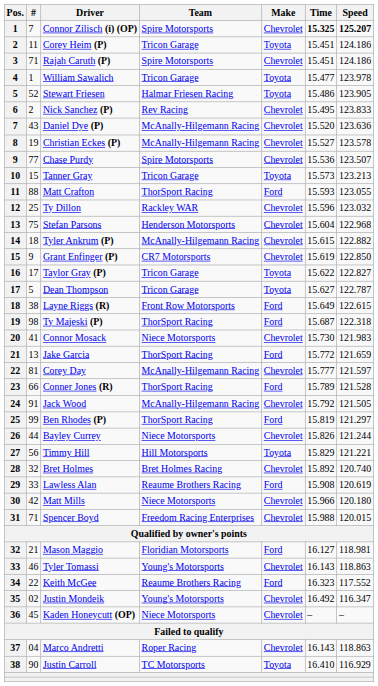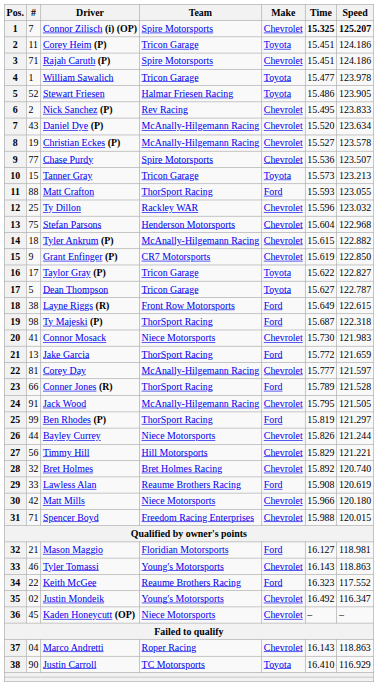 <table class="wikitable" style="font-size:95%">
 <tr>
 <th>Pos.</th>
 <th>#</th>
 <th>Driver</th>
 <th>Team</th>
 <th>Make</th>
 <th>Time</th>
 <th>Speed</th>
 </tr>
 <tr>
 <th>1</th>
 <td>7</td>
 <td><a href='#'>Connor Zilisch</a> <strong>(i)</strong> <strong>(OP)</strong></td>
 <td><a href='#'>Spire Motorsports</a></td>
 <td><a href='#'>Chevrolet</a></td>
 <td><strong>15.325</strong></td>
 <td><strong>125.207</strong></td>
 </tr>
 <tr>
 <th>2</th>
 <td>11</td>
 <td><a href='#'>Corey Heim</a> <strong>(P)</strong></td>
 <td><a href='#'>Tricon Garage</a></td>
 <td><a href='#'>Toyota</a></td>
 <td>15.451</td>
 <td>124.186</td>
 </tr>
 <tr>
 <th>3</th>
 <td>71</td>
 <td><a href='#'>Rajah Caruth</a> <strong>(P)</strong></td>
 <td><a href='#'>Spire Motorsports</a></td>
 <td><a href='#'>Chevrolet</a></td>
 <td>15.451</td>
 <td>124.186</td>
 </tr>
 <tr>
 <th>4</th>
 <td>1</td>
 <td><a href='#'>William Sawalich</a></td>
 <td><a href='#'>Tricon Garage</a></td>
 <td><a href='#'>Toyota</a></td>
 <td>15.477</td>
 <td>123.978</td>
 </tr>
 <tr>
 <th>5</th>
 <td>52</td>
 <td><a href='#'>Stewart Friesen</a></td>
 <td><a href='#'>Halmar Friesen Racing</a></td>
 <td><a href='#'>Toyota</a></td>
 <td>15.486</td>
 <td>123.905</td>
 </tr>
 <tr>
 <th>6</th>
 <td>2</td>
 <td><a href='#'>Nick Sanchez</a> <strong>(P)</strong></td>
 <td><a href='#'>Rev Racing</a></td>
 <td><a href='#'>Chevrolet</a></td>
 <td>15.495</td>
 <td>123.833</td>
 </tr>
 <tr>
 <th>7</th>
 <td>43</td>
 <td><a href='#'>Daniel Dye</a> <strong>(P)</strong></td>
 <td><a href='#'>McAnally-Hilgemann Racing</a></td>
 <td><a href='#'>Chevrolet</a></td>
 <td>15.520</td>
-<td>123.636</td>
+<td>123.634</td>
 </tr>
 <tr>
 <th>8</th>
 <td>19</td>
 <td><a href='#'>Christian Eckes</a> <strong>(P)</strong></td>
 <td><a href='#'>McAnally-Hilgemann Racing</a></td>
 <td><a href='#'>Chevrolet</a></td>
 <td>15.527</td>
 <td>123.578</td>
 </tr>
 <tr>
 <th>9</th>
 <td>77</td>
 <td><a href='#'>Chase Purdy</a></td>
 <td><a href='#'>Spire Motorsports</a></td>
 <td><a href='#'>Chevrolet</a></td>
 <td>15.536</td>
 <td>123.507</td>
 </tr>
 <tr>
 <th>10</th>
 <td>15</td>
 <td><a href='#'>Tanner Gray</a></td>
 <td><a href='#'>Tricon Garage</a></td>
 <td><a href='#'>Toyota</a></td>
 <td>15.573</td>
 <td>123.213</td>
 </tr>
 <tr>
 <th>11</th>
 <td>88</td>
 <td><a href='#'>Matt Crafton</a></td>
 <td><a href='#'>ThorSport Racing</a></td>
 <td><a href='#'>Ford</a></td>
 <td>15.593</td>
 <td>123.055</td>
 </tr>
 <tr>
 <th>12</th>
 <td>25</td>
 <td><a href='#'>Ty Dillon</a></td>
 <td><a href='#'>Rackley WAR</a></td>
 <td><a href='#'>Chevrolet</a></td>
 <td>15.596</td>
 <td>123.032</td>
 </tr>
 <tr>
 <th>13</th>
 <td>75</td>
 <td><a href='#'>Stefan Parsons</a></td>
 <td><a href='#'>Henderson Motorsports</a></td>
 <td><a href='#'>Chevrolet</a></td>
 <td>15.604</td>
 <td>122.968</td>
 </tr>
 <tr>
 <th>14</th>
 <td>18</td>
 <td><a href='#'>Tyler Ankrum</a> <strong>(P)</strong></td>
 <td><a href='#'>McAnally-Hilgemann Racing</a></td>
 <td><a href='#'>Chevrolet</a></td>
 <td>15.615</td>
 <td>122.882</td>
 </tr>
 <tr>
 <th>15</th>
 <td>9</td>
 <td><a href='#'>Grant Enfinger</a> <strong>(P)</strong></td>
 <td><a href='#'>CR7 Motorsports</a></td>
 <td><a href='#'>Chevrolet</a></td>
 <td>15.619</td>
 <td>122.850</td>
 </tr>
 <tr>
 <th>16</th>
 <td>17</td>
 <td><a href='#'>Taylor Gray</a> <strong>(P)</strong></td>
 <td><a href='#'>Tricon Garage</a></td>
 <td><a href='#'>Toyota</a></td>
 <td>15.622</td>
 <td>122.827</td>
 </tr>
 <tr>
 <th>17</th>
 <td>5</td>
 <td><a href='#'>Dean Thompson</a></td>
 <td><a href='#'>Tricon Garage</a></td>
 <td><a href='#'>Toyota</a></td>
 <td>15.627</td>
 <td>122.787</td>
 </tr>
 <tr>
 <th>18</th>
 <td>38</td>
 <td><a href='#'>Layne Riggs</a> <strong>(R)</strong></td>
 <td><a href='#'>Front Row Motorsports</a></td>
 <td><a href='#'>Ford</a></td>
 <td>15.649</td>
 <td>122.615</td>
 </tr>
 <tr>
 <th>19</th>
 <td>98</td>
 <td><a href='#'>Ty Majeski</a> <strong>(P)</strong></td>
 <td><a href='#'>ThorSport Racing</a></td>
 <td><a href='#'>Ford</a></td>
 <td>15.687</td>
 <td>122.318</td>
 </tr>
 <tr>
 <th>20</th>
 <td>41</td>
 <td><a href='#'>Connor Mosack</a></td>
 <td><a href='#'>Niece Motorsports</a></td>
 <td><a href='#'>Chevrolet</a></td>
 <td>15.730</td>
 <td>121.983</td>
 </tr>
 <tr>
 <th>21</th>
 <td>13</td>
 <td><a href='#'>Jake Garcia</a></td>
 <td><a href='#'>ThorSport Racing</a></td>
 <td><a href='#'>Ford</a></td>
 <td>15.772</td>
 <td>121.659</td>
 </tr>
 <tr>
 <th>22</th>
 <td>81</td>
 <td><a href='#'>Corey Day</a></td>
 <td><a href='#'>McAnally-Hilgemann Racing</a></td>
 <td><a href='#'>Chevrolet</a></td>
 <td>15.777</td>
 <td>121.597</td>
 </tr>
 <tr>
 <th>23</th>
 <td>66</td>
 <td><a href='#'>Conner Jones</a> <strong>(R)</strong></td>
 <td><a href='#'>ThorSport Racing</a></td>
 <td><a href='#'>Ford</a></td>
 <td>15.789</td>
 <td>121.528</td>
 </tr>
 <tr>
 <th>24</th>
 <td>91</td>
 <td><a href='#'>Jack Wood</a></td>
 <td><a href='#'>McAnally-Hilgemann Racing</a></td>
 <td><a href='#'>Chevrolet</a></td>
-<td>15.792</td>
+<td>15.795</td>
 <td>121.505</td>
 </tr>
 <tr>
 <th>25</th>
 <td>99</td>
 <td><a href='#'>Ben Rhodes</a> <strong>(P)</strong></td>
 <td><a href='#'>ThorSport Racing</a></td>
 <td><a href='#'>Ford</a></td>
 <td>15.819</td>
 <td>121.297</td>
 </tr>
 <tr>
 <th>26</th>
 <td>44</td>
 <td><a href='#'>Bayley Currey</a></td>
 <td><a href='#'>Niece Motorsports</a></td>
 <td><a href='#'>Chevrolet</a></td>
 <td>15.826</td>
 <td>121.244</td>
 </tr>
 <tr>
 <th>27</th>
 <td>56</td>
 <td><a href='#'>Timmy Hill</a></td>
 <td><a href='#'>Hill Motorsports</a></td>
-<td><a href='#'>Toyota</a></td>
+<td><a href='#'>Chevrolet</a></td>
 <td>15.829</td>
 <td>121.221</td>
 </tr>
 <tr>
 <th>28</th>
 <td>32</td>
 <td><a href='#'>Bret Holmes</a></td>
 <td><a href='#'>Bret Holmes Racing</a></td>
 <td><a href='#'>Chevrolet</a></td>
 <td>15.892</td>
 <td>120.740</td>
 </tr>
 <tr>
 <th>29</th>
 <td>33</td>
 <td><a href='#'>Lawless Alan</a></td>
 <td><a href='#'>Reaume Brothers Racing</a></td>
 <td><a href='#'>Ford</a></td>
 <td>15.908</td>
 <td>120.619</td>
 </tr>
 <tr>
 <th>30</th>
 <td>42</td>
 <td><a href='#'>Matt Mills</a></td>
 <td><a href='#'>Niece Motorsports</a></td>
 <td><a href='#'>Chevrolet</a></td>
 <td>15.966</td>
 <td>120.180</td>
 </tr>
 <tr>
 <th>31</th>
 <td>71</td>
 <td><a href='#'>Spencer Boyd</a></td>
 <td><a href='#'>Freedom Racing Enterprises</a></td>
 <td><a href='#'>Chevrolet</a></td>
 <td>15.988</td>
 <td>120.015</td>
 </tr>
 <tr>
 <th colspan="7">Qualified by owner's points</th>
 </tr>
 <tr>
 <th>32</th>
 <td>21</td>
 <td><a href='#'>Mason Maggio</a></td>
 <td><a href='#'>Floridian Motorsports</a></td>
 <td><a href='#'>Ford</a></td>
 <td>16.127</td>
 <td>118.981</td>
 </tr>
 <tr>
 <th>33</th>
 <td>46</td>
 <td><a href='#'>Tyler Tomassi</a></td>
 <td><a href='#'>Young's Motorsports</a></td>
 <td><a href='#'>Chevrolet</a></td>
 <td>16.143</td>
 <td>118.863</td>
 </tr>
 <tr>
 <th>34</th>
 <td>22</td>
 <td><a href='#'>Keith McGee</a></td>
 <td><a href='#'>Reaume Brothers Racing</a></td>
 <td><a href='#'>Ford</a></td>
 <td>16.323</td>
 <td>117.552</td>
 </tr>
 <tr>
 <th>35</th>
 <td>02</td>
 <td><a href='#'>Justin Mondeik</a></td>
 <td><a href='#'>Young's Motorsports</a></td>
 <td><a href='#'>Chevrolet</a></td>
 <td>16.492</td>
 <td>116.347</td>
 </tr>
 <tr>
 <th>36</th>
 <td>45</td>
 <td><a href='#'>Kaden Honeycutt</a> <strong>(OP)</strong></td>
 <td><a href='#'>Niece Motorsports</a></td>
 <td><a href='#'>Chevrolet</a></td>
 <td>–</td>
 <td>–</td>
 </tr>
 <tr>
 <th colspan="7">Failed to qualify</th>
 </tr>
 <tr>
 <th>37</th>
 <td>04</td>
 <td><a href='#'>Marco Andretti</a></td>
 <td><a href='#'>Roper Racing</a></td>
 <td><a href='#'>Chevrolet</a></td>
 <td>16.143</td>
 <td>118.863</td>
 </tr>
 <tr>
 <th>38</th>
 <td>90</td>
 <td><a href='#'>Justin Carroll</a></td>
 <td><a href='#'>TC Motorsports</a></td>
 <td><a href='#'>Toyota</a></td>
 <td>16.410</td>
 <td>116.929</td>
 </tr>
 <tr>
 <th colspan="7"></th>
 </tr>
 <tr>
 <th colspan="7"></th>
 </tr>
 </table>
